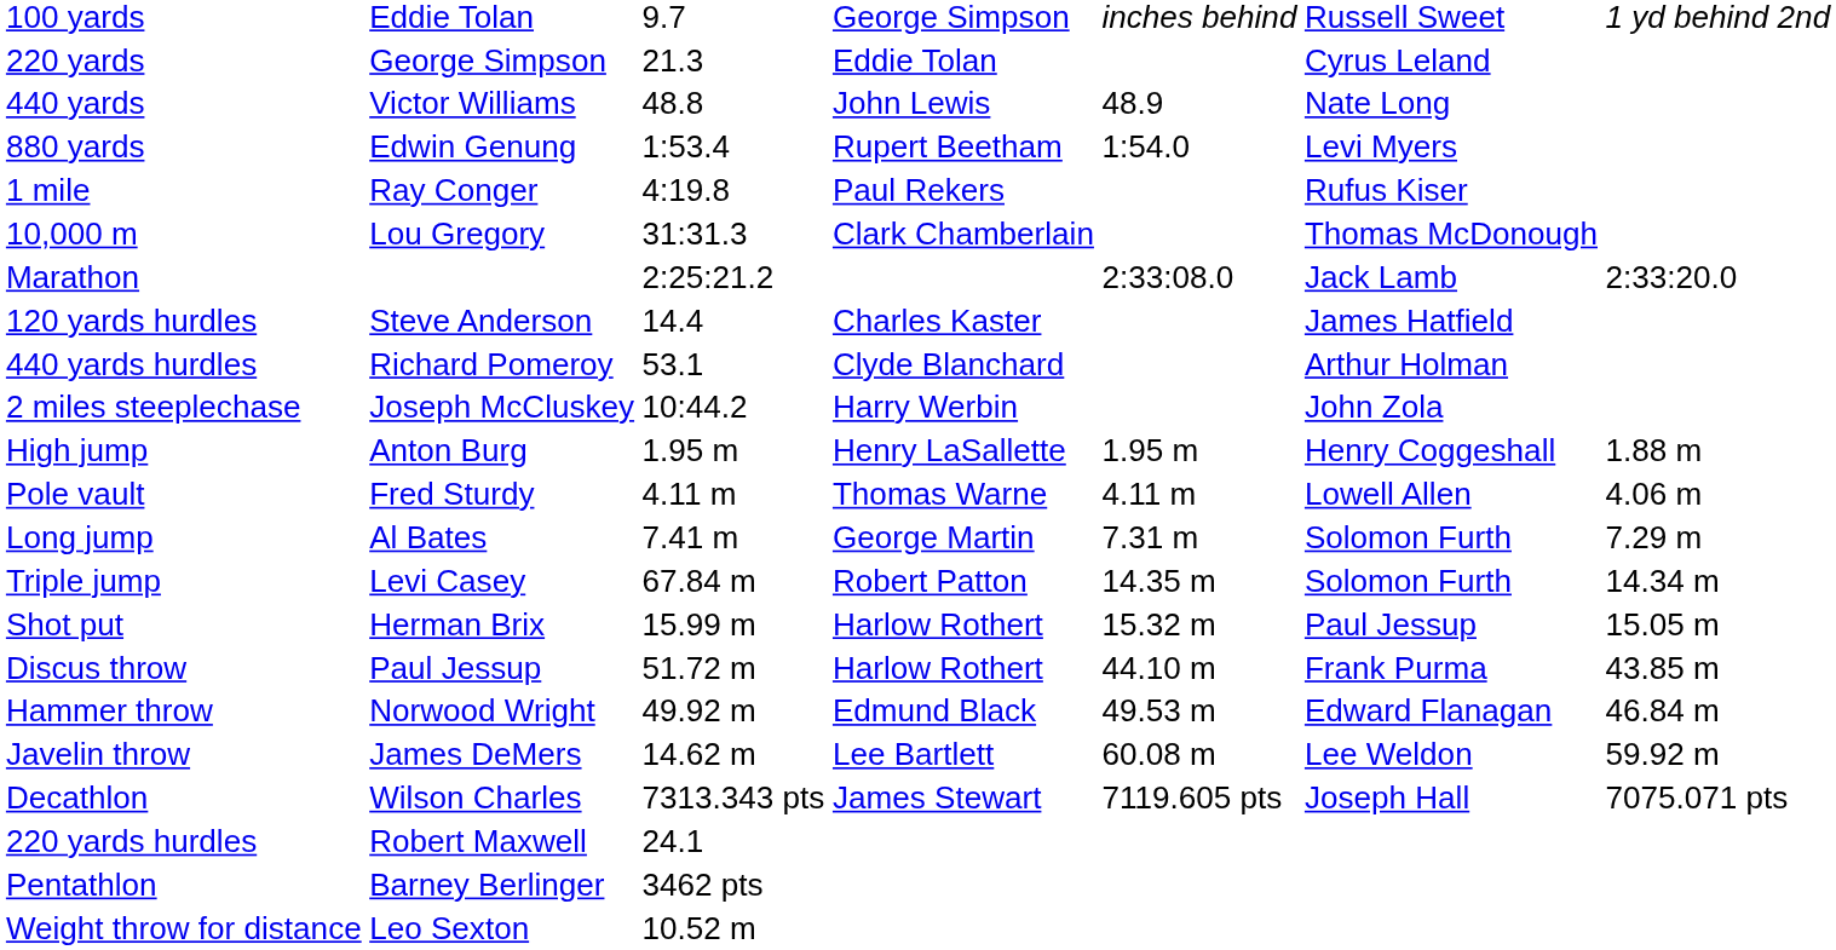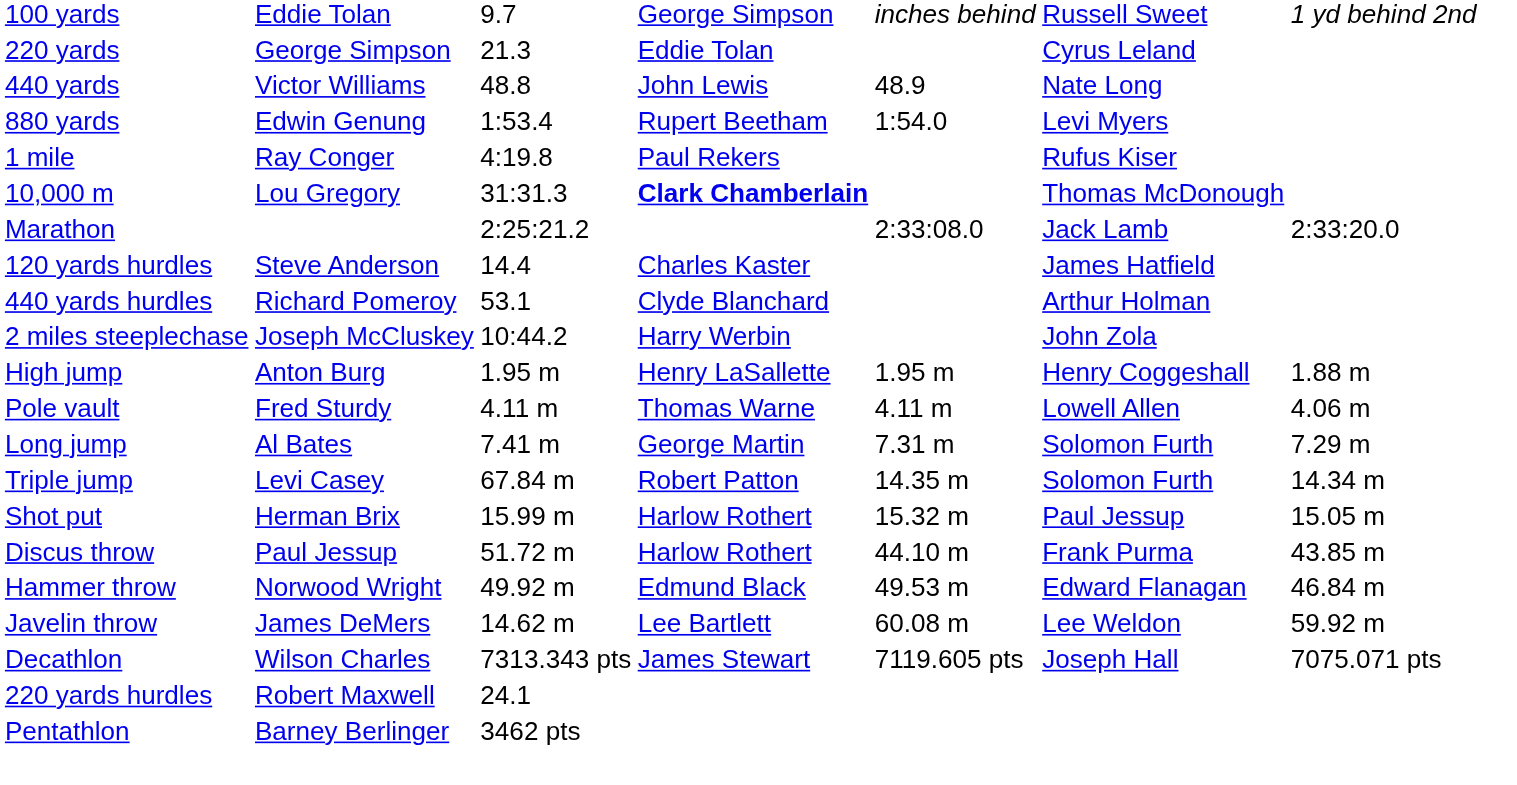 <table>
 <tr>
 <td><a href='#'>100 yards</a></td>
 <td><a href='#'>Eddie Tolan</a></td>
 <td>9.7</td>
 <td><a href='#'>George Simpson</a></td>
 <td><em>inches behind</em></td>
 <td><a href='#'>Russell Sweet</a></td>
 <td><em>1 yd behind 2nd</em></td>
 </tr>
 <tr>
 <td><a href='#'>220 yards</a></td>
 <td><a href='#'>George Simpson</a></td>
 <td>21.3</td>
 <td><a href='#'>Eddie Tolan</a></td>
 <td></td>
 <td><a href='#'>Cyrus Leland</a></td>
 <td></td>
 </tr>
 <tr>
 <td><a href='#'>440 yards</a></td>
 <td><a href='#'>Victor Williams</a></td>
 <td>48.8</td>
 <td><a href='#'>John Lewis</a></td>
 <td>48.9 </td>
 <td><a href='#'>Nate Long</a></td>
 <td></td>
 </tr>
 <tr>
 <td><a href='#'>880 yards</a></td>
 <td><a href='#'>Edwin Genung</a></td>
 <td>1:53.4</td>
 <td><a href='#'>Rupert Beetham</a></td>
 <td>1:54.0 </td>
 <td><a href='#'>Levi Myers</a></td>
 <td></td>
 </tr>
 <tr>
 <td><a href='#'>1 mile</a></td>
 <td><a href='#'>Ray Conger</a></td>
 <td>4:19.8</td>
 <td><a href='#'>Paul Rekers</a></td>
 <td></td>
 <td><a href='#'>Rufus Kiser</a></td>
 <td></td>
 </tr>
 <tr>
 <td><a href='#'>10,000 m</a></td>
 <td><a href='#'>Lou Gregory</a></td>
 <td>31:31.3</td>
-<td><a href='#'>Clark Chamberlain</a></td>
+<td><strong><a href='#'>Clark Chamberlain</a></strong></td>
 <td></td>
 <td><a href='#'>Thomas McDonough</a></td>
 <td></td>
 </tr>
 <tr>
 <td><a href='#'>Marathon</a></td>
 <td></td>
 <td>2:25:21.2</td>
 <td></td>
 <td>2:33:08.0</td>
 <td><a href='#'>Jack Lamb</a></td>
 <td>2:33:20.0</td>
 </tr>
 <tr>
 <td><a href='#'>120 yards hurdles</a></td>
 <td><a href='#'>Steve Anderson</a></td>
 <td>14.4</td>
 <td><a href='#'>Charles Kaster</a></td>
 <td></td>
 <td><a href='#'>James Hatfield</a></td>
 <td></td>
 </tr>
 <tr>
 <td><a href='#'>440 yards hurdles</a></td>
 <td><a href='#'>Richard Pomeroy</a></td>
 <td>53.1</td>
 <td><a href='#'>Clyde Blanchard</a></td>
 <td></td>
 <td><a href='#'>Arthur Holman</a></td>
 <td></td>
 </tr>
 <tr>
 <td><a href='#'>2 miles steeplechase</a></td>
 <td><a href='#'>Joseph McCluskey</a></td>
 <td>10:44.2</td>
 <td><a href='#'>Harry Werbin</a></td>
 <td></td>
 <td><a href='#'>John Zola</a></td>
 <td></td>
 </tr>
 <tr>
 <td><a href='#'>High jump</a></td>
 <td><a href='#'>Anton Burg</a></td>
 <td>1.95 m</td>
 <td><a href='#'>Henry LaSallette</a></td>
 <td>1.95 m</td>
 <td><a href='#'>Henry Coggeshall</a></td>
 <td>1.88 m</td>
 </tr>
 <tr>
 <td><a href='#'>Pole vault</a></td>
 <td><a href='#'>Fred Sturdy</a></td>
 <td>4.11 m</td>
 <td><a href='#'>Thomas Warne</a></td>
 <td>4.11 m</td>
 <td><a href='#'>Lowell Allen</a></td>
 <td>4.06 m</td>
 </tr>
 <tr>
 <td><a href='#'>Long jump</a></td>
 <td><a href='#'>Al Bates</a></td>
 <td>7.41 m</td>
 <td><a href='#'>George Martin</a></td>
 <td>7.31 m</td>
 <td><a href='#'>Solomon Furth</a></td>
 <td>7.29 m</td>
 </tr>
 <tr>
 <td><a href='#'>Triple jump</a></td>
 <td><a href='#'>Levi Casey</a></td>
 <td>67.84 m</td>
 <td><a href='#'>Robert Patton</a></td>
 <td>14.35 m</td>
 <td><a href='#'>Solomon Furth</a></td>
 <td>14.34 m</td>
 </tr>
 <tr>
 <td><a href='#'>Shot put</a></td>
 <td><a href='#'>Herman Brix</a></td>
 <td>15.99 m</td>
 <td><a href='#'>Harlow Rothert</a></td>
 <td>15.32 m</td>
 <td><a href='#'>Paul Jessup</a></td>
 <td>15.05 m</td>
 </tr>
 <tr>
 <td><a href='#'>Discus throw</a></td>
 <td><a href='#'>Paul Jessup</a></td>
 <td>51.72 m</td>
 <td><a href='#'>Harlow Rothert</a></td>
 <td>44.10 m</td>
 <td><a href='#'>Frank Purma</a></td>
 <td>43.85 m</td>
 </tr>
 <tr>
 <td><a href='#'>Hammer throw</a></td>
 <td><a href='#'>Norwood Wright</a></td>
 <td>49.92 m</td>
 <td><a href='#'>Edmund Black</a></td>
 <td>49.53 m</td>
 <td><a href='#'>Edward Flanagan</a></td>
 <td>46.84 m</td>
 </tr>
 <tr>
 <td><a href='#'>Javelin throw</a></td>
 <td><a href='#'>James DeMers</a></td>
 <td>14.62 m</td>
 <td><a href='#'>Lee Bartlett</a></td>
 <td>60.08 m</td>
 <td><a href='#'>Lee Weldon</a></td>
 <td>59.92 m</td>
 </tr>
 <tr>
 <td><a href='#'>Decathlon</a></td>
 <td><a href='#'>Wilson Charles</a></td>
 <td>7313.343 pts</td>
 <td><a href='#'>James Stewart</a></td>
 <td>7119.605 pts</td>
 <td><a href='#'>Joseph Hall</a></td>
 <td>7075.071 pts</td>
 </tr>
 <tr>
 <td><a href='#'>220 yards hurdles</a></td>
 <td><a href='#'>Robert Maxwell</a></td>
 <td>24.1</td>
 <td></td>
 <td></td>
 <td></td>
 <td></td>
 </tr>
 <tr>
 <td><a href='#'>Pentathlon</a></td>
 <td><a href='#'>Barney Berlinger</a></td>
 <td>3462 pts</td>
 <td></td>
 <td></td>
 <td></td>
 <td></td>
 </tr>
-<tr>
-<td><a href='#'>Weight throw for distance</a></td>
-<td><a href='#'>Leo Sexton</a></td>
-<td>10.52 m</td>
-<td></td>
-<td></td>
-<td></td>
-<td></td>
-</tr>
 </table>
